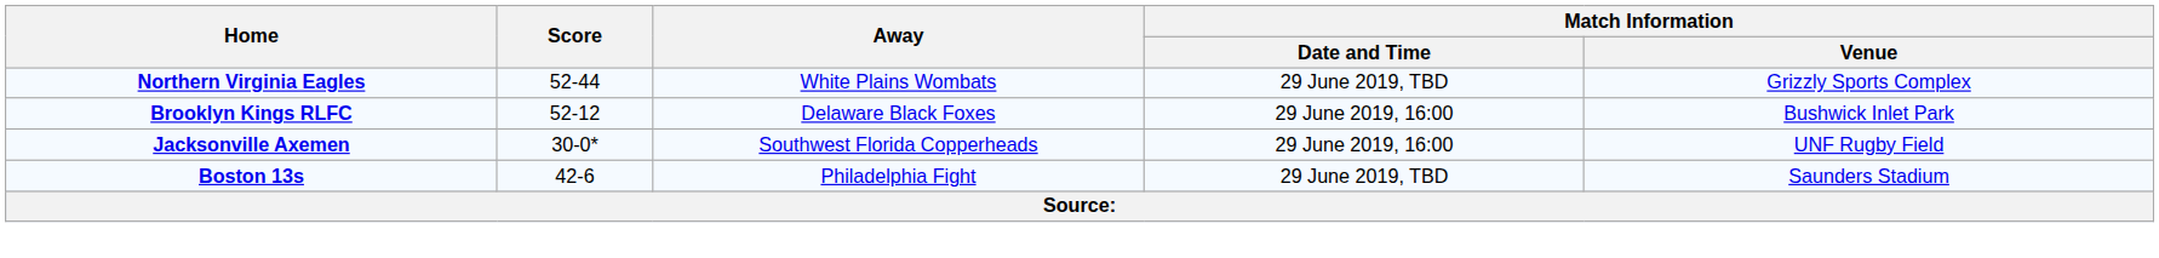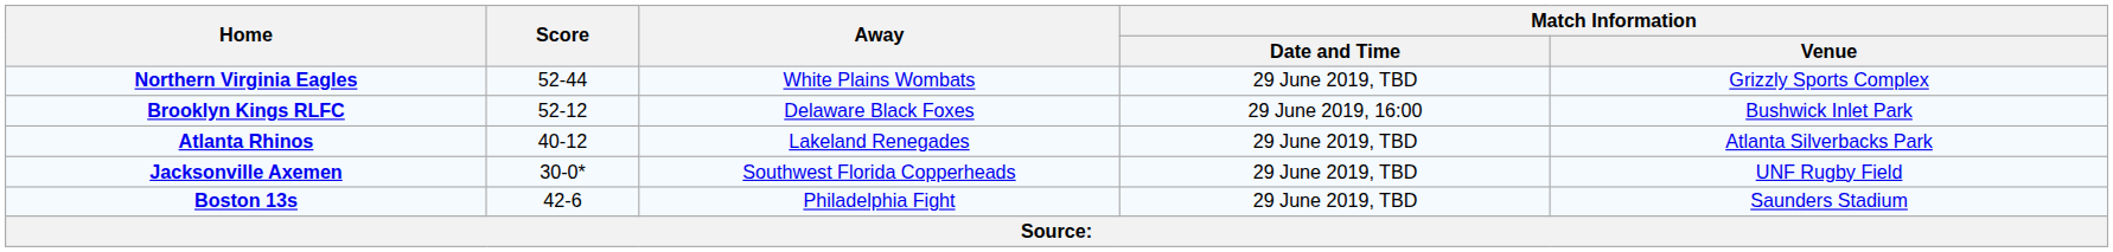 <table class="wikitable" width="100%" style="border-collapse:collapse; font-size:90%; text-align:center;">
 <tr>
 <th rowspan="2" width="19%">Home</th>
 <th rowspan="2" width="6%">Score</th>
 <th rowspan="2" width="19%">Away</th>
 <th colspan="2">Match Information</th>
 </tr>
 <tr bgcolor="#CCCCCC">
 <th width="17%">Date and Time</th>
 <th width="22%">Venue</th>
 </tr>
 <tr bgcolor="#F5FAFF">
 <td><strong><a href='#'>Northern Virginia Eagles</a></strong></td>
 <td>52-44</td>
 <td><a href='#'>White Plains Wombats</a></td>
 <td>29 June 2019, TBD</td>
 <td><a href='#'>Grizzly Sports Complex</a></td>
 </tr>
 <tr bgcolor="#F5FAFF">
 <td><strong><a href='#'>Brooklyn Kings RLFC</a></strong></td>
 <td>52-12</td>
 <td><a href='#'>Delaware Black Foxes</a></td>
 <td>29 June 2019, 16:00</td>
 <td><a href='#'>Bushwick Inlet Park</a></td>
 </tr>
 <tr bgcolor="#F5FAFF">
+<td><strong><a href='#'>Atlanta Rhinos</a></strong></td>
+<td>40-12</td>
+<td><a href='#'>Lakeland Renegades</a></td>
+<td>29 June 2019, TBD</td>
+<td><a href='#'>Atlanta Silverbacks Park</a></td>
+</tr>
+<tr bgcolor="#F5FAFF">
 <td><strong><a href='#'>Jacksonville Axemen</a></strong></td>
 <td>30-0*</td>
 <td><a href='#'>Southwest Florida Copperheads</a></td>
-<td>29 June 2019, 16:00</td>
+<td>29 June 2019, TBD</td>
 <td><a href='#'>UNF Rugby Field</a></td>
 </tr>
 <tr bgcolor="#F5FAFF">
 <td><a href='#'><strong>Boston 13s</strong></a></td>
 <td>42-6</td>
 <td><a href='#'>Philadelphia Fight</a></td>
 <td>29 June 2019, TBD</td>
 <td><a href='#'>Saunders Stadium</a></td>
 </tr>
 <tr bgcolor="#C1D8FF">
 <th colspan="5">Source:</th>
 </tr>
 </table>
